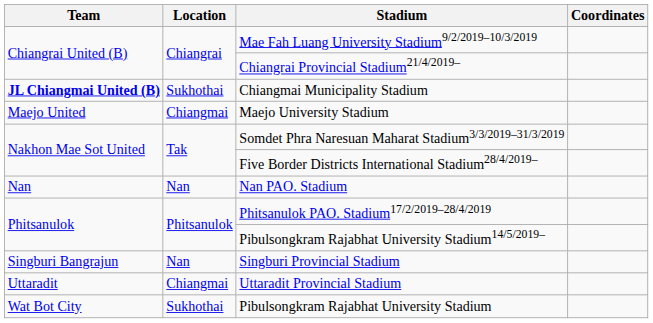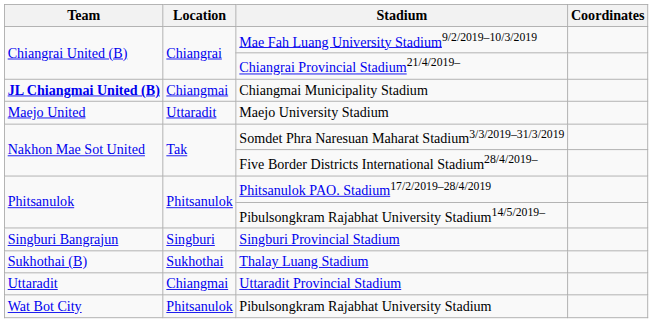 <table class="wikitable sortable">
 <tr>
 <th>Team</th>
 <th>Location</th>
 <th>Stadium</th>
 <th>Coordinates</th>
 </tr>
 <tr>
 <td rowspan="2"><a href='#'>Chiangrai United (B)</a></td>
 <td rowspan="2"><a href='#'>Chiangrai</a> </td>
 <td><a href='#'>Mae Fah Luang University Stadium</a><sup>9/2/2019–10/3/2019</sup></td>
 <td></td>
 </tr>
 <tr>
 <td><a href='#'>Chiangrai Provincial Stadium</a><sup>21/4/2019–</sup></td>
 <td></td>
 </tr>
 <tr>
 <td><strong><a href='#'>JL Chiangmai United (B)</a></strong></td>
-<td><a href='#'>Sukhothai</a> </td>
+<td><a href='#'>Chiangmai</a> </td>
 <td>Chiangmai Municipality Stadium</td>
 <td></td>
 </tr>
 <tr>
 <td><a href='#'>Maejo United</a></td>
-<td><a href='#'>Chiangmai</a> </td>
+<td><a href='#'>Uttaradit</a> </td>
 <td>Maejo University Stadium</td>
 <td></td>
 </tr>
 <tr>
 <td rowspan="2"><a href='#'>Nakhon Mae Sot United</a></td>
 <td rowspan="2"><a href='#'>Tak</a> </td>
 <td>Somdet Phra Naresuan Maharat Stadium<sup>3/3/2019–31/3/2019</sup></td>
 <td></td>
 </tr>
 <tr>
 <td>Five Border Districts International Stadium<sup>28/4/2019–</sup></td>
 <td></td>
 </tr>
 <tr>
-<td><a href='#'>Nan</a></td>
-<td><a href='#'>Nan</a> </td>
-<td><a href='#'>Nan PAO. Stadium</a></td>
-<td></td>
-</tr>
-<tr>
 <td rowspan="2"><a href='#'>Phitsanulok</a></td>
 <td rowspan="2"><a href='#'>Phitsanulok</a> </td>
 <td><a href='#'>Phitsanulok PAO. Stadium</a><sup>17/2/2019–28/4/2019</sup></td>
 <td></td>
 </tr>
 <tr>
 <td>Pibulsongkram Rajabhat University Stadium<sup>14/5/2019–</sup></td>
 <td></td>
 </tr>
 <tr>
 <td><a href='#'>Singburi Bangrajun</a></td>
-<td><a href='#'>Nan</a> </td>
+<td><a href='#'>Singburi</a> </td>
 <td><a href='#'>Singburi Provincial Stadium</a></td>
+<td></td>
+</tr>
+<tr>
+<td><a href='#'>Sukhothai (B)</a></td>
+<td><a href='#'>Sukhothai</a> </td>
+<td><a href='#'>Thalay Luang Stadium</a></td>
 <td></td>
 </tr>
 <tr>
 <td><a href='#'>Uttaradit</a></td>
 <td><a href='#'>Chiangmai</a> </td>
 <td><a href='#'>Uttaradit Provincial Stadium</a></td>
 <td></td>
 </tr>
 <tr>
 <td><a href='#'>Wat Bot City</a></td>
-<td><a href='#'>Sukhothai</a> </td>
+<td><a href='#'>Phitsanulok</a> </td>
 <td>Pibulsongkram Rajabhat University Stadium</td>
 <td></td>
 </tr>
 </table>
